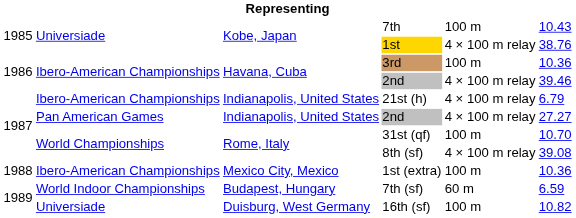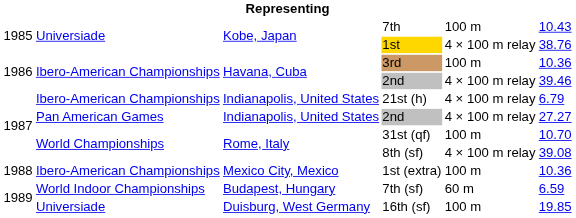 <table>
 <tr>
 <th colspan="6">Representing </th>
 </tr>
 <tr>
 <td rowspan=2>1985</td>
 <td rowspan=2><a href='#'>Universiade</a></td>
 <td rowspan=2><a href='#'>Kobe, Japan</a></td>
 <td>7th</td>
 <td>100 m</td>
 <td><a href='#'>10.43</a></td>
 </tr>
 <tr>
 <td bgcolor=gold>1st</td>
 <td>4 × 100 m relay</td>
 <td><a href='#'>38.76</a></td>
 </tr>
 <tr>
 <td rowspan=2>1986</td>
 <td rowspan=2><a href='#'>Ibero-American Championships</a></td>
 <td rowspan=2><a href='#'>Havana, Cuba</a></td>
 <td bgcolor=cc9966>3rd</td>
 <td>100 m</td>
 <td><a href='#'>10.36</a></td>
 </tr>
 <tr>
 <td bgcolor=silver>2nd</td>
 <td>4 × 100 m relay</td>
 <td><a href='#'>39.46</a></td>
 </tr>
 <tr>
 <td rowspan=4>1987</td>
 <td><a href='#'>Ibero-American Championships</a></td>
 <td><a href='#'>Indianapolis, United States</a></td>
 <td>21st (h)</td>
 <td>4 × 100 m relay</td>
 <td><a href='#'>6.79</a></td>
 </tr>
 <tr>
 <td><a href='#'>Pan American Games</a></td>
 <td><a href='#'>Indianapolis, United States</a></td>
 <td bgcolor=silver>2nd</td>
 <td>4 × 100 m relay</td>
 <td><a href='#'>27.27</a></td>
 </tr>
 <tr>
 <td rowspan=2><a href='#'>World Championships</a></td>
 <td rowspan=2><a href='#'>Rome, Italy</a></td>
 <td>31st (qf)</td>
 <td>100 m</td>
 <td><a href='#'>10.70</a></td>
 </tr>
 <tr>
 <td>8th (sf)</td>
 <td>4 × 100 m relay</td>
 <td><a href='#'>39.08</a></td>
 </tr>
 <tr>
 <td>1988</td>
 <td><a href='#'>Ibero-American Championships</a></td>
 <td><a href='#'>Mexico City, Mexico</a></td>
 <td>1st (extra)</td>
 <td>100 m</td>
 <td><a href='#'>10.36</a></td>
 </tr>
 <tr>
 <td rowspan=2>1989</td>
 <td><a href='#'>World Indoor Championships</a></td>
 <td><a href='#'>Budapest, Hungary</a></td>
 <td>7th (sf)</td>
 <td>60 m</td>
 <td><a href='#'>6.59</a></td>
 </tr>
 <tr>
 <td><a href='#'>Universiade</a></td>
 <td><a href='#'>Duisburg, West Germany</a></td>
 <td>16th (sf)</td>
 <td>100 m</td>
-<td><a href='#'>10.82</a></td>
+<td><a href='#'>19.85</a></td>
 </tr>
 </table>
